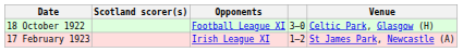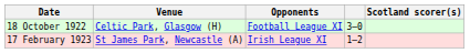 <table class="wikitable">
 <tr>
 <th>Date</th>
-<th>Scotland scorer(s)</th>
+<th>Venue</th>
 <th>Opponents</th>
 <th></th>
-<th>Venue</th>
+<th>Scotland scorer(s)</th>
 </tr>
 <tr bgcolor=#ddffdd>
 <td>18 October 1922</td>
-<td></td>
+<td><a href='#'>Celtic Park</a>, <a href='#'>Glasgow</a> (H)</td>
 <td> <a href='#'>Football League XI</a></td>
 <td align=center>3–0</td>
-<td><a href='#'>Celtic Park</a>, <a href='#'>Glasgow</a> (H)</td>
+<td></td>
 </tr>
 <tr bgcolor=#ffdddd>
 <td>17 February 1923</td>
-<td></td>
+<td><a href='#'>St James Park</a>, <a href='#'>Newcastle</a> (A)</td>
 <td> <a href='#'>Irish League XI</a></td>
 <td align=center>1–2</td>
-<td><a href='#'>St James Park</a>, <a href='#'>Newcastle</a> (A)</td>
+<td></td>
 </tr>
 </table>
